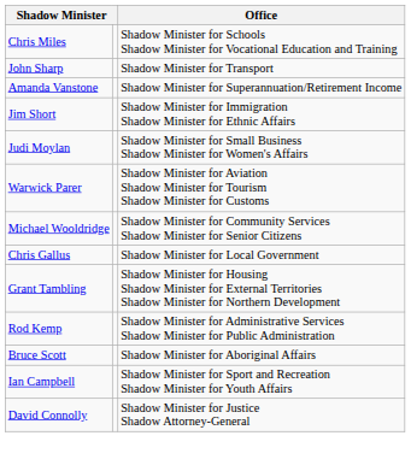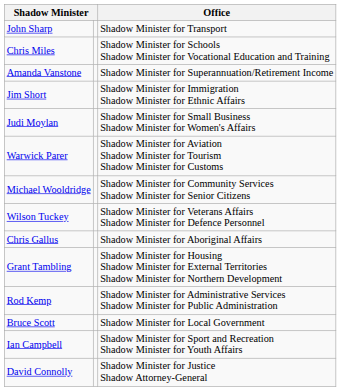 <table class="wikitable">
 <tr>
 <th colspan="2">Shadow Minister</th>
 <th>Office</th>
 </tr>
 <tr>
+<td><a href='#'>John Sharp</a></td>
+<td></td>
+<td>Shadow Minister for Transport</td>
+</tr>
+<tr>
 <td><a href='#'>Chris Miles</a></td>
 <td></td>
 <td>Shadow Minister for Schools<br>Shadow Minister for Vocational Education and Training</td>
-</tr>
-<tr>
-<td><a href='#'>John Sharp</a></td>
-<td></td>
-<td>Shadow Minister for Transport</td>
 </tr>
 <tr>
 <td><a href='#'>Amanda Vanstone</a></td>
 <td></td>
 <td>Shadow Minister for Superannuation/Retirement Income</td>
 </tr>
 <tr>
 <td><a href='#'>Jim Short</a></td>
 <td></td>
 <td>Shadow Minister for Immigration<br>Shadow Minister for Ethnic Affairs</td>
 </tr>
 <tr>
 <td><a href='#'>Judi Moylan</a></td>
 <td></td>
 <td>Shadow Minister for Small Business<br>Shadow Minister for Women's Affairs</td>
 </tr>
 <tr>
 <td><a href='#'>Warwick Parer</a></td>
 <td></td>
 <td>Shadow Minister for Aviation<br>Shadow Minister for Tourism<br>Shadow Minister for Customs</td>
 </tr>
 <tr>
 <td><a href='#'>Michael Wooldridge</a></td>
 <td></td>
 <td>Shadow Minister for Community Services<br>Shadow Minister for Senior Citizens</td>
 </tr>
 <tr>
+<td><a href='#'>Wilson Tuckey</a></td>
+<td></td>
+<td>Shadow Minister for Veterans Affairs<br>Shadow Minister for Defence Personnel</td>
+</tr>
+<tr>
 <td><a href='#'>Chris Gallus</a></td>
 <td></td>
-<td>Shadow Minister for Local Government</td>
+<td>Shadow Minister for Aboriginal Affairs</td>
 </tr>
 <tr>
 <td><a href='#'>Grant Tambling</a></td>
 <td></td>
 <td>Shadow Minister for Housing<br>Shadow Minister for External Territories<br>Shadow Minister for Northern Development</td>
 </tr>
 <tr>
 <td><a href='#'>Rod Kemp</a></td>
 <td></td>
 <td>Shadow Minister for Administrative Services<br>Shadow Minister for Public Administration</td>
 </tr>
 <tr>
 <td><a href='#'>Bruce Scott</a></td>
 <td></td>
-<td>Shadow Minister for Aboriginal Affairs</td>
+<td>Shadow Minister for Local Government</td>
 </tr>
 <tr>
 <td><a href='#'>Ian Campbell</a></td>
 <td></td>
 <td>Shadow Minister for Sport and Recreation<br>Shadow Minister for Youth Affairs</td>
 </tr>
 <tr>
 <td><a href='#'>David Connolly</a></td>
 <td></td>
 <td>Shadow Minister for Justice<br>Shadow Attorney-General</td>
 </tr>
 </table>
